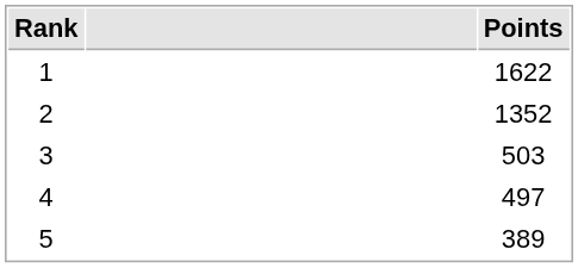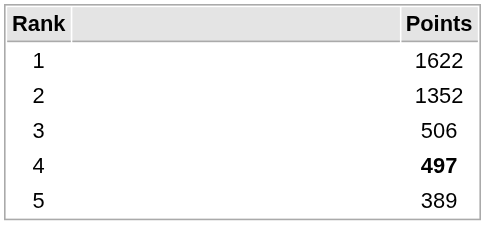 <table cellspacing="1" cellpadding="3" style="border:1px solid #AAAAAA;font-size:86%">
 <tr bgcolor="#E4E4E4">
 <th style="border-bottom:1px solid #AAAAAA" width=10>Rank</th>
 <th style="border-bottom:1px solid #AAAAAA" width=200></th>
 <th style="border-bottom:1px solid #AAAAAA" width=20>Points</th>
 </tr>
 <tr>
 <td align="center">1</td>
 <td></td>
 <td align=center>1622</td>
 </tr>
 <tr>
 <td align="center">2</td>
 <td></td>
 <td align=center>1352</td>
 </tr>
 <tr>
 <td align="center">3</td>
 <td></td>
-<td align=center>503</td>
+<td align=center>506</td>
 </tr>
 <tr>
 <td align="center">4</td>
 <td></td>
-<td align=center>497</td>
+<td align=center><strong>497</strong></td>
 </tr>
 <tr>
 <td align="center">5</td>
 <td></td>
 <td align=center>389</td>
 </tr>
 </table>
